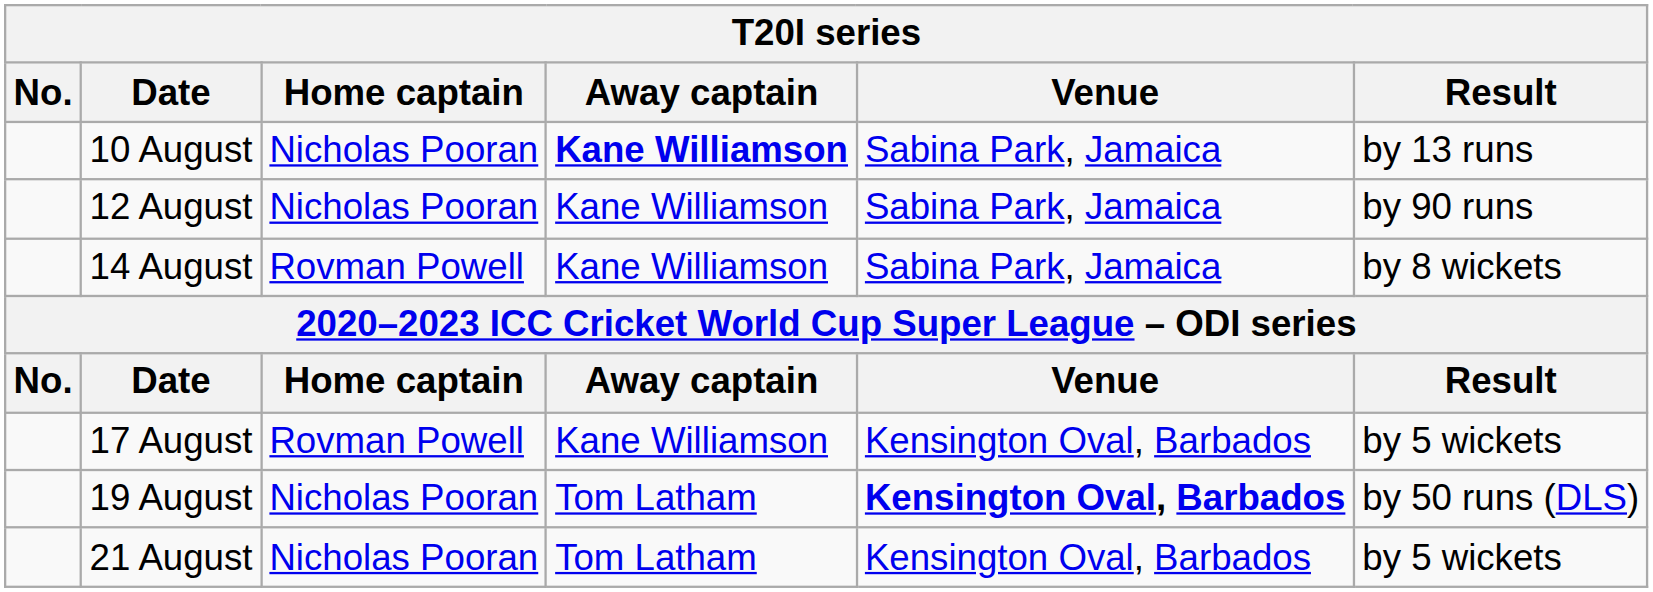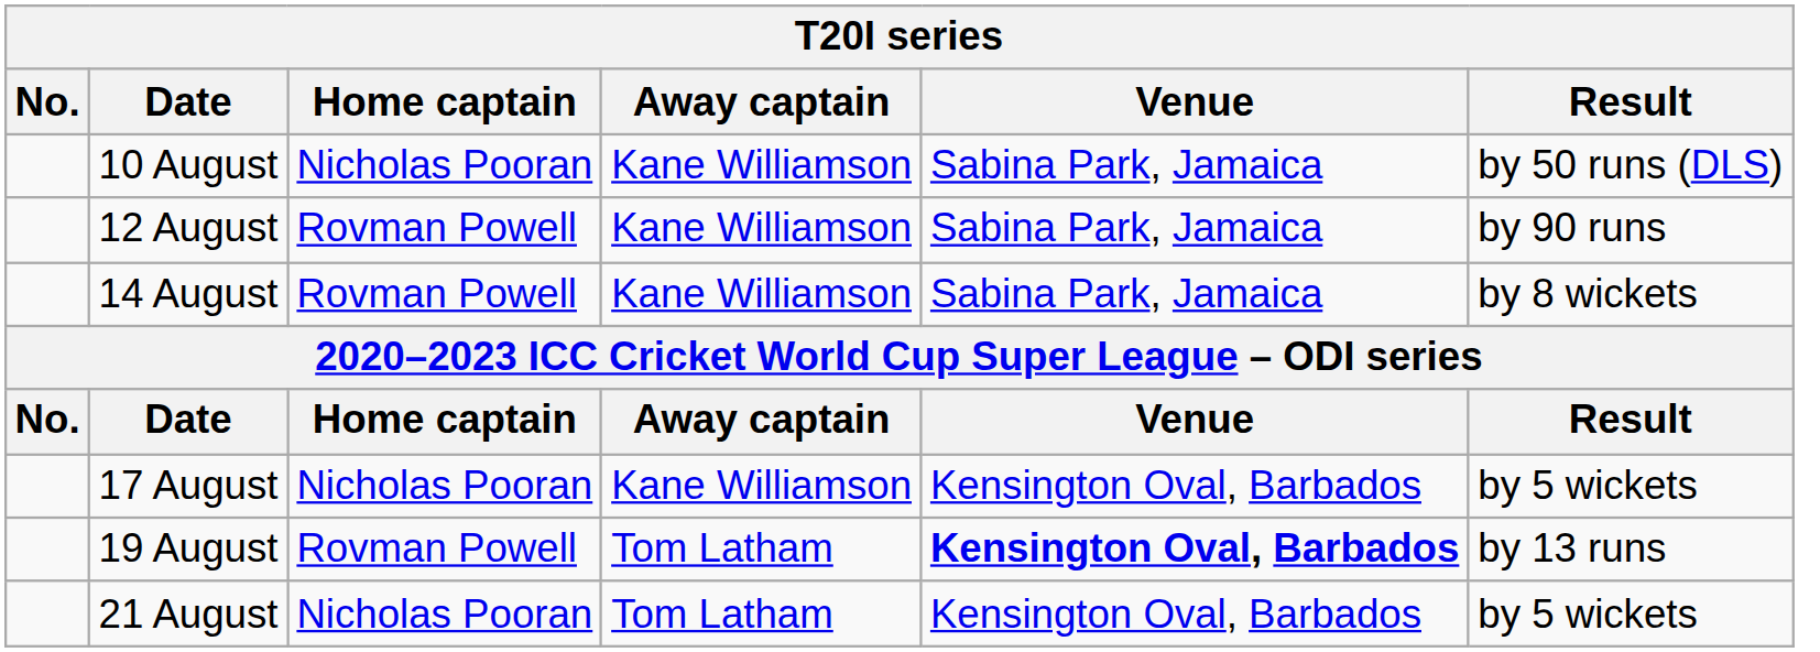 <table class="wikitable">
 <tr>
 <th colspan="9">T20I series</th>
 </tr>
 <tr>
 <th>No.</th>
 <th>Date</th>
 <th>Home captain</th>
 <th>Away captain</th>
 <th>Venue</th>
 <th>Result</th>
 </tr>
 <tr>
 <td></td>
 <td>10 August</td>
 <td><a href='#'>Nicholas Pooran</a></td>
-<td><strong><a href='#'>Kane Williamson</a></strong></td>
+<td><a href='#'>Kane Williamson</a></td>
 <td><a href='#'>Sabina Park</a>, <a href='#'>Jamaica</a></td>
-<td> by 13 runs</td>
+<td> by 50 runs (<a href='#'>DLS</a>)</td>
 </tr>
 <tr>
 <td></td>
 <td>12 August</td>
-<td><a href='#'>Nicholas Pooran</a></td>
+<td><a href='#'>Rovman Powell</a></td>
 <td><a href='#'>Kane Williamson</a></td>
 <td><a href='#'>Sabina Park</a>, <a href='#'>Jamaica</a></td>
 <td> by 90 runs</td>
 </tr>
 <tr>
 <td></td>
 <td>14 August</td>
 <td><a href='#'>Rovman Powell</a></td>
 <td><a href='#'>Kane Williamson</a></td>
 <td><a href='#'>Sabina Park</a>, <a href='#'>Jamaica</a></td>
 <td> by 8 wickets</td>
 </tr>
 <tr>
 <th colspan="9"><a href='#'>2020–2023 ICC Cricket World Cup Super League</a> – ODI series</th>
 </tr>
 <tr>
 <th>No.</th>
 <th>Date</th>
 <th>Home captain</th>
 <th>Away captain</th>
 <th>Venue</th>
 <th>Result</th>
 </tr>
 <tr>
 <td></td>
 <td>17 August</td>
-<td><a href='#'>Rovman Powell</a></td>
+<td><a href='#'>Nicholas Pooran</a></td>
 <td><a href='#'>Kane Williamson</a></td>
 <td><a href='#'>Kensington Oval</a>, <a href='#'>Barbados</a></td>
 <td> by 5 wickets</td>
 </tr>
 <tr>
 <td></td>
 <td>19 August</td>
-<td><a href='#'>Nicholas Pooran</a></td>
+<td><a href='#'>Rovman Powell</a></td>
 <td><a href='#'>Tom Latham</a></td>
 <td><strong><a href='#'>Kensington Oval</a>, <a href='#'>Barbados</a></strong></td>
-<td> by 50 runs (<a href='#'>DLS</a>)</td>
+<td> by 13 runs</td>
 </tr>
 <tr>
 <td></td>
 <td>21 August</td>
 <td><a href='#'>Nicholas Pooran</a></td>
 <td><a href='#'>Tom Latham</a></td>
 <td><a href='#'>Kensington Oval</a>, <a href='#'>Barbados</a></td>
 <td> by 5 wickets</td>
 </tr>
 </table>
